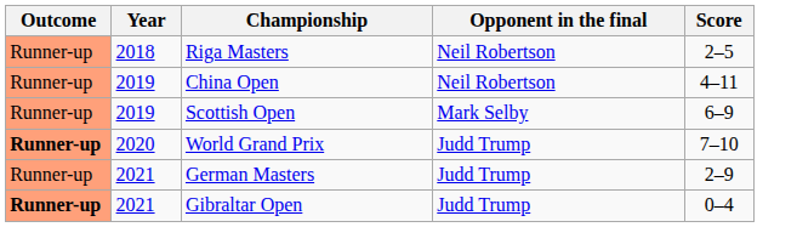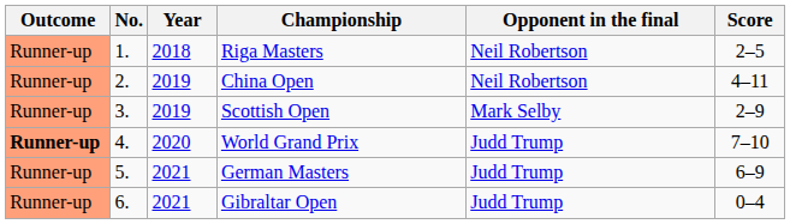 <table class="sortable wikitable">
 <tr>
 <th scope="col" style="width:80px;">Outcome</th>
+<th scope="col" style="width:20px;">No.</th>
 <th scope="col" style="width:50px;">Year</th>
 <th scope="col" style="width:200px;">Championship</th>
 <th scope="col" style="width:200px;">Opponent in the final</th>
 <th scope="col" style="text-align:center; width:50px;">Score</th>
 </tr>
 <tr>
 <td style="background:#ffa07a;">Runner-up</td>
+<td>1.</td>
 <td><a href='#'>2018</a></td>
 <td><a href='#'>Riga Masters</a></td>
 <td> <a href='#'>Neil Robertson</a></td>
 <td align="center">2–5</td>
 </tr>
 <tr>
 <td style="background:#ffa07a;">Runner-up</td>
+<td>2.</td>
 <td><a href='#'>2019</a></td>
 <td><a href='#'>China Open</a></td>
 <td> <a href='#'>Neil Robertson</a></td>
 <td align="center">4–11</td>
 </tr>
 <tr>
 <td style="background:#ffa07a;">Runner-up</td>
+<td>3.</td>
 <td><a href='#'>2019</a></td>
 <td><a href='#'>Scottish Open</a></td>
 <td> <a href='#'>Mark Selby</a></td>
-<td align="center">6–9</td>
+<td align="center">2–9</td>
 </tr>
 <tr>
 <td style="background:#ffa07a;"><strong>Runner-up</strong></td>
+<td>4.</td>
 <td><a href='#'>2020</a></td>
 <td><a href='#'>World Grand Prix</a></td>
 <td> <a href='#'>Judd Trump</a></td>
 <td align="center">7–10</td>
 </tr>
 <tr>
 <td style="background:#ffa07a;">Runner-up</td>
+<td>5.</td>
 <td><a href='#'>2021</a></td>
 <td><a href='#'>German Masters</a></td>
 <td> <a href='#'>Judd Trump</a></td>
-<td align="center">2–9</td>
+<td align="center">6–9</td>
 </tr>
 <tr>
-<td style="background:#ffa07a;"><strong>Runner-up</strong></td>
+<td style="background:#ffa07a;">Runner-up</td>
+<td>6.</td>
 <td><a href='#'>2021</a></td>
 <td><a href='#'>Gibraltar Open</a></td>
 <td> <a href='#'>Judd Trump</a></td>
 <td align="center">0–4</td>
 </tr>
 </table>
